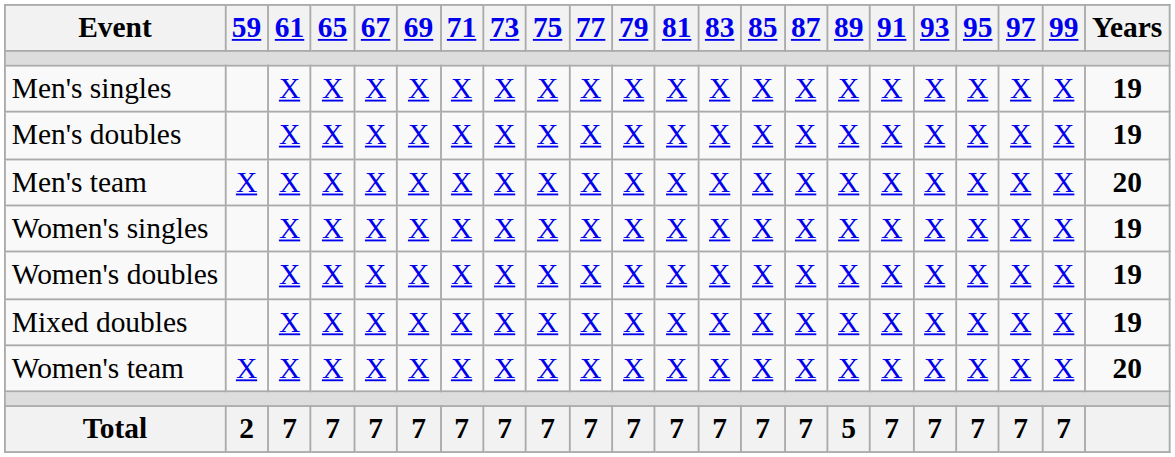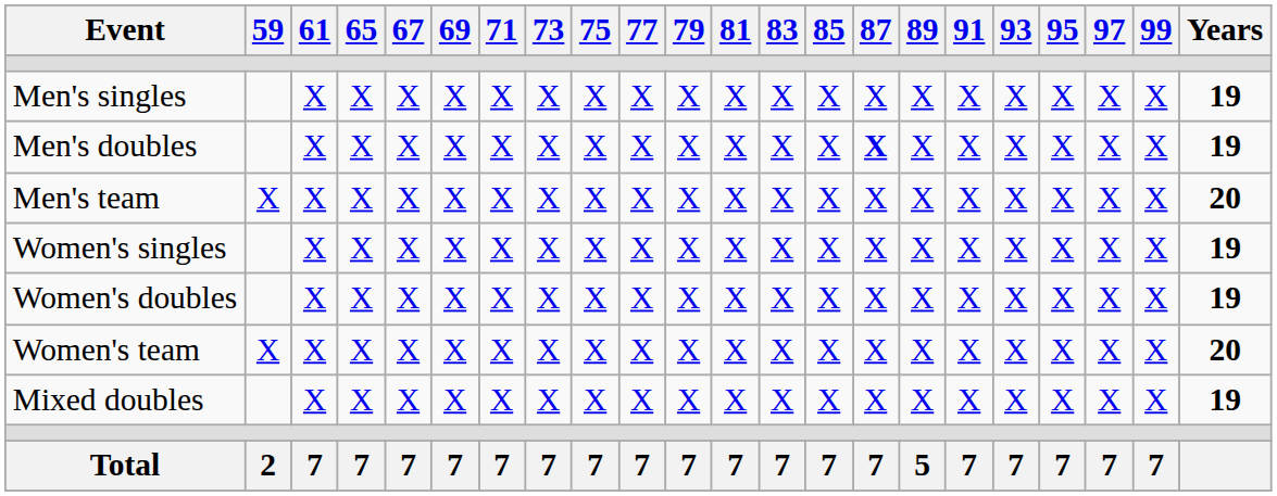 <table class="wikitable" style="text-align:center">
 <tr>
 <th>Event</th>
 <th><a href='#'>59</a></th>
 <th><a href='#'>61</a></th>
 <th><a href='#'>65</a></th>
 <th><a href='#'>67</a></th>
 <th><a href='#'>69</a></th>
 <th><a href='#'>71</a></th>
 <th><a href='#'>73</a></th>
 <th><a href='#'>75</a></th>
 <th><a href='#'>77</a></th>
 <th><a href='#'>79</a></th>
 <th><a href='#'>81</a></th>
 <th><a href='#'>83</a></th>
 <th><a href='#'>85</a></th>
 <th><a href='#'>87</a></th>
 <th><a href='#'>89</a></th>
 <th><a href='#'>91</a></th>
 <th><a href='#'>93</a></th>
 <th><a href='#'>95</a></th>
 <th><a href='#'>97</a></th>
 <th><a href='#'>99</a></th>
 <th>Years</th>
 </tr>
 <tr bgcolor=#DDDDDD>
 <td colspan=22></td>
 </tr>
 <tr>
 <td align=left>Men's singles</td>
 <td></td>
 <td><a href='#'>X</a></td>
 <td><a href='#'>X</a></td>
 <td><a href='#'>X</a></td>
 <td><a href='#'>X</a></td>
 <td><a href='#'>X</a></td>
 <td><a href='#'>X</a></td>
 <td><a href='#'>X</a></td>
 <td><a href='#'>X</a></td>
 <td><a href='#'>X</a></td>
 <td><a href='#'>X</a></td>
 <td><a href='#'>X</a></td>
 <td><a href='#'>X</a></td>
 <td><a href='#'>X</a></td>
 <td><a href='#'>X</a></td>
 <td><a href='#'>X</a></td>
 <td><a href='#'>X</a></td>
 <td><a href='#'>X</a></td>
 <td><a href='#'>X</a></td>
 <td><a href='#'>X</a></td>
 <td><strong>19</strong></td>
 </tr>
 <tr>
 <td align=left>Men's doubles</td>
 <td></td>
 <td><a href='#'>X</a></td>
 <td><a href='#'>X</a></td>
 <td><a href='#'>X</a></td>
 <td><a href='#'>X</a></td>
 <td><a href='#'>X</a></td>
 <td><a href='#'>X</a></td>
 <td><a href='#'>X</a></td>
 <td><a href='#'>X</a></td>
 <td><a href='#'>X</a></td>
 <td><a href='#'>X</a></td>
 <td><a href='#'>X</a></td>
 <td><a href='#'>X</a></td>
-<td><a href='#'>X</a></td>
+<td><strong><a href='#'>X</a></strong></td>
 <td><a href='#'>X</a></td>
 <td><a href='#'>X</a></td>
 <td><a href='#'>X</a></td>
 <td><a href='#'>X</a></td>
 <td><a href='#'>X</a></td>
 <td><a href='#'>X</a></td>
 <td><strong>19</strong></td>
 </tr>
 <tr>
 <td align=left>Men's team</td>
 <td><a href='#'>X</a></td>
 <td><a href='#'>X</a></td>
 <td><a href='#'>X</a></td>
 <td><a href='#'>X</a></td>
 <td><a href='#'>X</a></td>
 <td><a href='#'>X</a></td>
 <td><a href='#'>X</a></td>
 <td><a href='#'>X</a></td>
 <td><a href='#'>X</a></td>
 <td><a href='#'>X</a></td>
 <td><a href='#'>X</a></td>
 <td><a href='#'>X</a></td>
 <td><a href='#'>X</a></td>
 <td><a href='#'>X</a></td>
 <td><a href='#'>X</a></td>
 <td><a href='#'>X</a></td>
 <td><a href='#'>X</a></td>
 <td><a href='#'>X</a></td>
 <td><a href='#'>X</a></td>
 <td><a href='#'>X</a></td>
 <td><strong>20</strong></td>
 </tr>
 <tr>
 <td align=left>Women's singles</td>
 <td></td>
 <td><a href='#'>X</a></td>
 <td><a href='#'>X</a></td>
 <td><a href='#'>X</a></td>
 <td><a href='#'>X</a></td>
 <td><a href='#'>X</a></td>
 <td><a href='#'>X</a></td>
 <td><a href='#'>X</a></td>
 <td><a href='#'>X</a></td>
 <td><a href='#'>X</a></td>
 <td><a href='#'>X</a></td>
 <td><a href='#'>X</a></td>
 <td><a href='#'>X</a></td>
 <td><a href='#'>X</a></td>
 <td><a href='#'>X</a></td>
 <td><a href='#'>X</a></td>
 <td><a href='#'>X</a></td>
 <td><a href='#'>X</a></td>
 <td><a href='#'>X</a></td>
 <td><a href='#'>X</a></td>
 <td><strong>19</strong></td>
 </tr>
 <tr>
 <td align=left>Women's doubles</td>
 <td></td>
 <td><a href='#'>X</a></td>
 <td><a href='#'>X</a></td>
 <td><a href='#'>X</a></td>
 <td><a href='#'>X</a></td>
 <td><a href='#'>X</a></td>
 <td><a href='#'>X</a></td>
 <td><a href='#'>X</a></td>
 <td><a href='#'>X</a></td>
 <td><a href='#'>X</a></td>
 <td><a href='#'>X</a></td>
 <td><a href='#'>X</a></td>
 <td><a href='#'>X</a></td>
 <td><a href='#'>X</a></td>
 <td><a href='#'>X</a></td>
 <td><a href='#'>X</a></td>
 <td><a href='#'>X</a></td>
 <td><a href='#'>X</a></td>
 <td><a href='#'>X</a></td>
 <td><a href='#'>X</a></td>
 <td><strong>19</strong></td>
 </tr>
 <tr>
+<td align=left>Women's team</td>
+<td><a href='#'>X</a></td>
+<td><a href='#'>X</a></td>
+<td><a href='#'>X</a></td>
+<td><a href='#'>X</a></td>
+<td><a href='#'>X</a></td>
+<td><a href='#'>X</a></td>
+<td><a href='#'>X</a></td>
+<td><a href='#'>X</a></td>
+<td><a href='#'>X</a></td>
+<td><a href='#'>X</a></td>
+<td><a href='#'>X</a></td>
+<td><a href='#'>X</a></td>
+<td><a href='#'>X</a></td>
+<td><a href='#'>X</a></td>
+<td><a href='#'>X</a></td>
+<td><a href='#'>X</a></td>
+<td><a href='#'>X</a></td>
+<td><a href='#'>X</a></td>
+<td><a href='#'>X</a></td>
+<td><a href='#'>X</a></td>
+<td><strong>20</strong></td>
+</tr>
+<tr>
 <td align=left>Mixed doubles</td>
 <td></td>
 <td><a href='#'>X</a></td>
 <td><a href='#'>X</a></td>
 <td><a href='#'>X</a></td>
 <td><a href='#'>X</a></td>
 <td><a href='#'>X</a></td>
 <td><a href='#'>X</a></td>
 <td><a href='#'>X</a></td>
 <td><a href='#'>X</a></td>
 <td><a href='#'>X</a></td>
 <td><a href='#'>X</a></td>
 <td><a href='#'>X</a></td>
 <td><a href='#'>X</a></td>
 <td><a href='#'>X</a></td>
 <td><a href='#'>X</a></td>
 <td><a href='#'>X</a></td>
 <td><a href='#'>X</a></td>
 <td><a href='#'>X</a></td>
 <td><a href='#'>X</a></td>
 <td><a href='#'>X</a></td>
 <td><strong>19</strong></td>
-</tr>
-<tr>
-<td align=left>Women's team</td>
-<td><a href='#'>X</a></td>
-<td><a href='#'>X</a></td>
-<td><a href='#'>X</a></td>
-<td><a href='#'>X</a></td>
-<td><a href='#'>X</a></td>
-<td><a href='#'>X</a></td>
-<td><a href='#'>X</a></td>
-<td><a href='#'>X</a></td>
-<td><a href='#'>X</a></td>
-<td><a href='#'>X</a></td>
-<td><a href='#'>X</a></td>
-<td><a href='#'>X</a></td>
-<td><a href='#'>X</a></td>
-<td><a href='#'>X</a></td>
-<td><a href='#'>X</a></td>
-<td><a href='#'>X</a></td>
-<td><a href='#'>X</a></td>
-<td><a href='#'>X</a></td>
-<td><a href='#'>X</a></td>
-<td><a href='#'>X</a></td>
-<td><strong>20</strong></td>
 </tr>
 <tr bgcolor=#DDDDDD>
 <td colspan=22></td>
 </tr>
 <tr>
 <th>Total</th>
 <th>2</th>
 <th>7</th>
 <th>7</th>
 <th>7</th>
 <th>7</th>
 <th>7</th>
 <th>7</th>
 <th>7</th>
 <th>7</th>
 <th>7</th>
 <th>7</th>
 <th>7</th>
 <th>7</th>
 <th>7</th>
 <th>5</th>
 <th>7</th>
 <th>7</th>
 <th>7</th>
 <th>7</th>
 <th>7</th>
 <th></th>
 </tr>
 </table>
